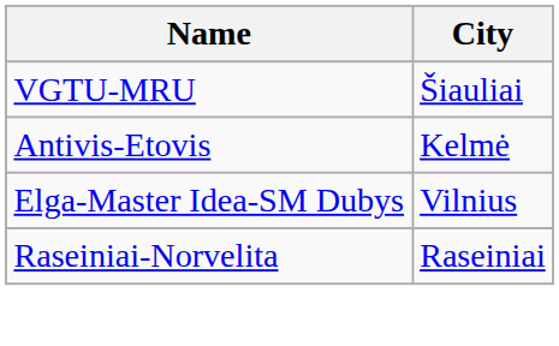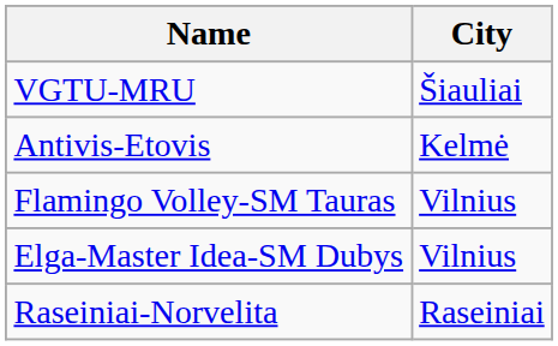 <table class="wikitable" style="font-size: 95%;">
 <tr>
 <th>Name</th>
 <th>City</th>
 </tr>
 <tr>
 <td><a href='#'>VGTU-MRU</a></td>
 <td><a href='#'>Šiauliai</a></td>
 </tr>
 <tr>
 <td><a href='#'>Antivis-Etovis</a></td>
 <td><a href='#'>Kelmė</a></td>
 </tr>
 <tr>
+<td><a href='#'>Flamingo Volley-SM Tauras</a></td>
+<td><a href='#'>Vilnius</a></td>
+</tr>
+<tr>
 <td><a href='#'>Elga-Master Idea-SM Dubys</a></td>
 <td><a href='#'>Vilnius</a></td>
 </tr>
 <tr>
 <td><a href='#'>Raseiniai-Norvelita</a></td>
 <td><a href='#'>Raseiniai</a></td>
 </tr>
 </table>
